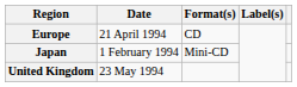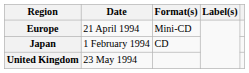 <table class="wikitable plainrowheaders">
 <tr>
 <th scope="col">Region</th>
 <th scope="col">Date</th>
 <th scope="col">Format(s)</th>
 <th scope="col">Label(s)</th>
 <th scope="col"></th>
 </tr>
 <tr>
 <th scope="row">Europe</th>
 <td>21 April 1994</td>
-<td>CD</td>
+<td>Mini-CD</td>
 <td rowspan="3"></td>
 <td></td>
 </tr>
 <tr>
 <th scope="row">Japan</th>
 <td>1 February 1994</td>
-<td>Mini-CD</td>
+<td>CD</td>
 <td></td>
 </tr>
 <tr>
 <th scope="row">United Kingdom</th>
 <td>23 May 1994</td>
 <td></td>
 <td></td>
 </tr>
 </table>
